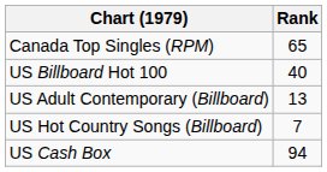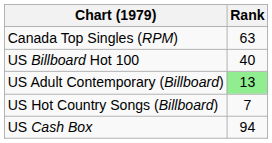 <table class="wikitable sortable">
 <tr>
 <th align="left">Chart (1979)</th>
 <th style="text-align:center;">Rank</th>
 </tr>
 <tr>
 <td>Canada Top Singles (<em>RPM</em>)</td>
-<td style="text-align:center;">65</td>
+<td style="text-align:center;">63</td>
 </tr>
 <tr>
 <td>US <em>Billboard</em> Hot 100</td>
 <td style="text-align:center;">40</td>
 </tr>
 <tr>
 <td>US Adult Contemporary (<em>Billboard</em>)</td>
-<td style="text-align:center;">13</td>
+<td style="background: lightgreen; text-align:center;">13</td>
 </tr>
 <tr>
 <td>US Hot Country Songs (<em>Billboard</em>)</td>
 <td style="text-align:center;">7</td>
 </tr>
 <tr>
 <td>US <em>Cash Box</em></td>
 <td style="text-align:center;">94</td>
 </tr>
 </table>
